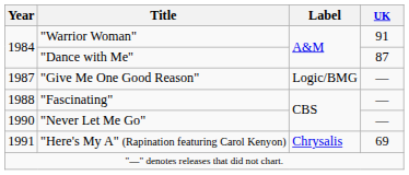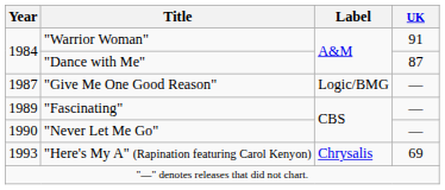 <table class="wikitable">
 <tr>
 <th>Year</th>
 <th>Title</th>
 <th>Label</th>
 <th style="width:45px;"><small><a href='#'>UK</a></small><br></th>
 </tr>
 <tr>
 <td rowspan="2">1984</td>
 <td>"Warrior Woman"</td>
 <td rowspan="2"><a href='#'>A&M</a></td>
 <td align=center>91</td>
 </tr>
 <tr>
 <td>"Dance with Me"</td>
 <td align=center>87</td>
 </tr>
 <tr>
 <td>1987</td>
 <td>"Give Me One Good Reason"</td>
 <td>Logic/BMG</td>
 <td align=center>—</td>
 </tr>
 <tr>
-<td>1988</td>
+<td>1989</td>
 <td>"Fascinating"</td>
 <td rowspan="2">CBS</td>
 <td align=center>—</td>
 </tr>
 <tr>
 <td>1990</td>
 <td>"Never Let Me Go"</td>
 <td align=center>—</td>
 </tr>
 <tr>
-<td>1991</td>
+<td>1993</td>
 <td>"Here's My A" <small>(Rapination featuring Carol Kenyon)</small></td>
 <td><a href='#'>Chrysalis</a></td>
 <td align=center>69</td>
 </tr>
 <tr>
 <td colspan="4" style="text-align:center; font-size:9pt;">"—" denotes releases that did not chart.</td>
 </tr>
 </table>
